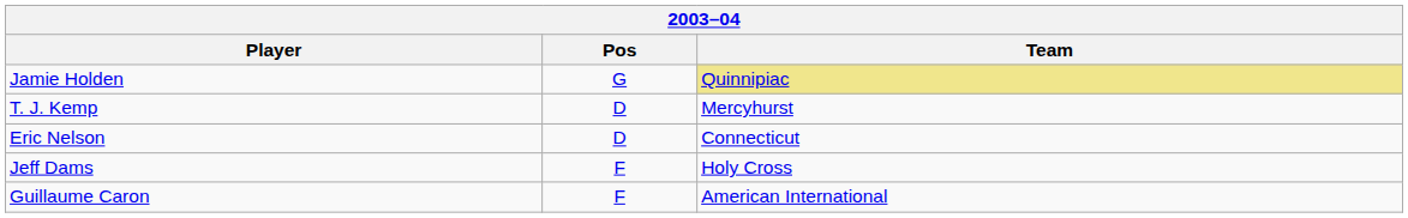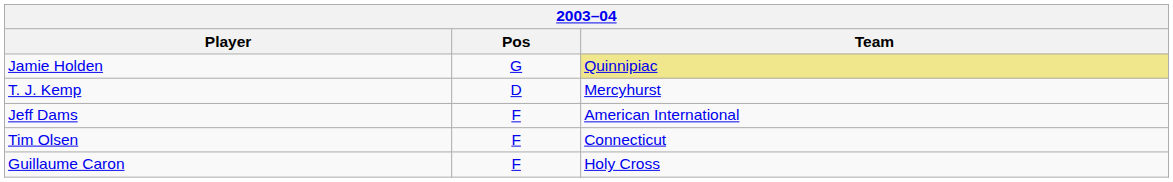 <table class="wikitable" width=95%>
 <tr>
 <th colspan=3><a href='#'>2003–04</a></th>
 </tr>
 <tr>
 <th>Player</th>
 <th>Pos</th>
 <th>Team</th>
 </tr>
 <tr>
 <td><a href='#'>Jamie Holden</a></td>
 <td style="text-align:center;"><a href='#'>G</a></td>
 <td style="background: khaki;"><a href='#'>Quinnipiac</a></td>
 </tr>
 <tr>
 <td><a href='#'>T. J. Kemp</a></td>
 <td style="text-align:center;"><a href='#'>D</a></td>
 <td><a href='#'>Mercyhurst</a></td>
 </tr>
 <tr>
-<td><a href='#'>Eric Nelson</a></td>
-<td style="text-align:center;"><a href='#'>D</a></td>
-<td><a href='#'>Connecticut</a></td>
+<td><a href='#'>Jeff Dams</a></td>
+<td style="text-align:center;"><a href='#'>F</a></td>
+<td><a href='#'>American International</a></td>
 </tr>
 <tr>
-<td><a href='#'>Jeff Dams</a></td>
+<td><a href='#'>Tim Olsen</a></td>
 <td style="text-align:center;"><a href='#'>F</a></td>
-<td><a href='#'>Holy Cross</a></td>
+<td><a href='#'>Connecticut</a></td>
 </tr>
 <tr>
 <td><a href='#'>Guillaume Caron</a></td>
 <td style="text-align:center;"><a href='#'>F</a></td>
-<td><a href='#'>American International</a></td>
+<td><a href='#'>Holy Cross</a></td>
 </tr>
 </table>
